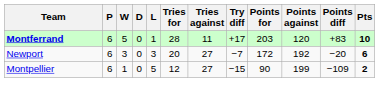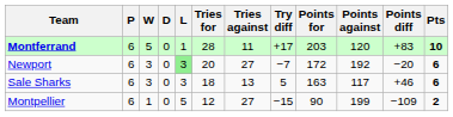 <table class="wikitable" style="text-align: center;">
 <tr>
 <th width="200">Team</th>
 <th width="20">P</th>
 <th width="20">W</th>
 <th width="20">D</th>
 <th width="20">L</th>
 <th width="20">Tries for</th>
 <th width="20">Tries against</th>
 <th width="20">Try diff</th>
 <th width="20">Points for</th>
 <th width="20">Points against</th>
 <th width="25">Points diff</th>
 <th width="20">Pts</th>
 </tr>
 <tr bgcolor="#ccffcc">
 <td align="left"> <strong><a href='#'>Montferrand</a></strong></td>
 <td>6</td>
 <td>5</td>
 <td>0</td>
 <td>1</td>
 <td>28</td>
 <td>11</td>
 <td>+17</td>
 <td>203</td>
 <td>120</td>
 <td>+83</td>
 <td><strong>10</strong></td>
 </tr>
 <tr>
 <td align="left"> <a href='#'>Newport</a></td>
 <td>6</td>
 <td>3</td>
 <td>0</td>
-<td>3</td>
+<td style="background: lightgreen;">3</td>
 <td>20</td>
 <td>27</td>
 <td>−7</td>
 <td>172</td>
 <td>192</td>
 <td>−20</td>
+<td><strong>6</strong></td>
+</tr>
+<tr>
+<td align="left"> <a href='#'>Sale Sharks</a></td>
+<td>6</td>
+<td>3</td>
+<td>0</td>
+<td>3</td>
+<td>18</td>
+<td>13</td>
+<td>5</td>
+<td>163</td>
+<td>117</td>
+<td>+46</td>
 <td><strong>6</strong></td>
 </tr>
 <tr>
 <td align="left"> <a href='#'>Montpellier</a></td>
 <td>6</td>
 <td>1</td>
 <td>0</td>
 <td>5</td>
 <td>12</td>
 <td>27</td>
 <td>−15</td>
 <td>90</td>
 <td>199</td>
 <td>−109</td>
 <td><strong>2</strong></td>
 </tr>
 </table>
